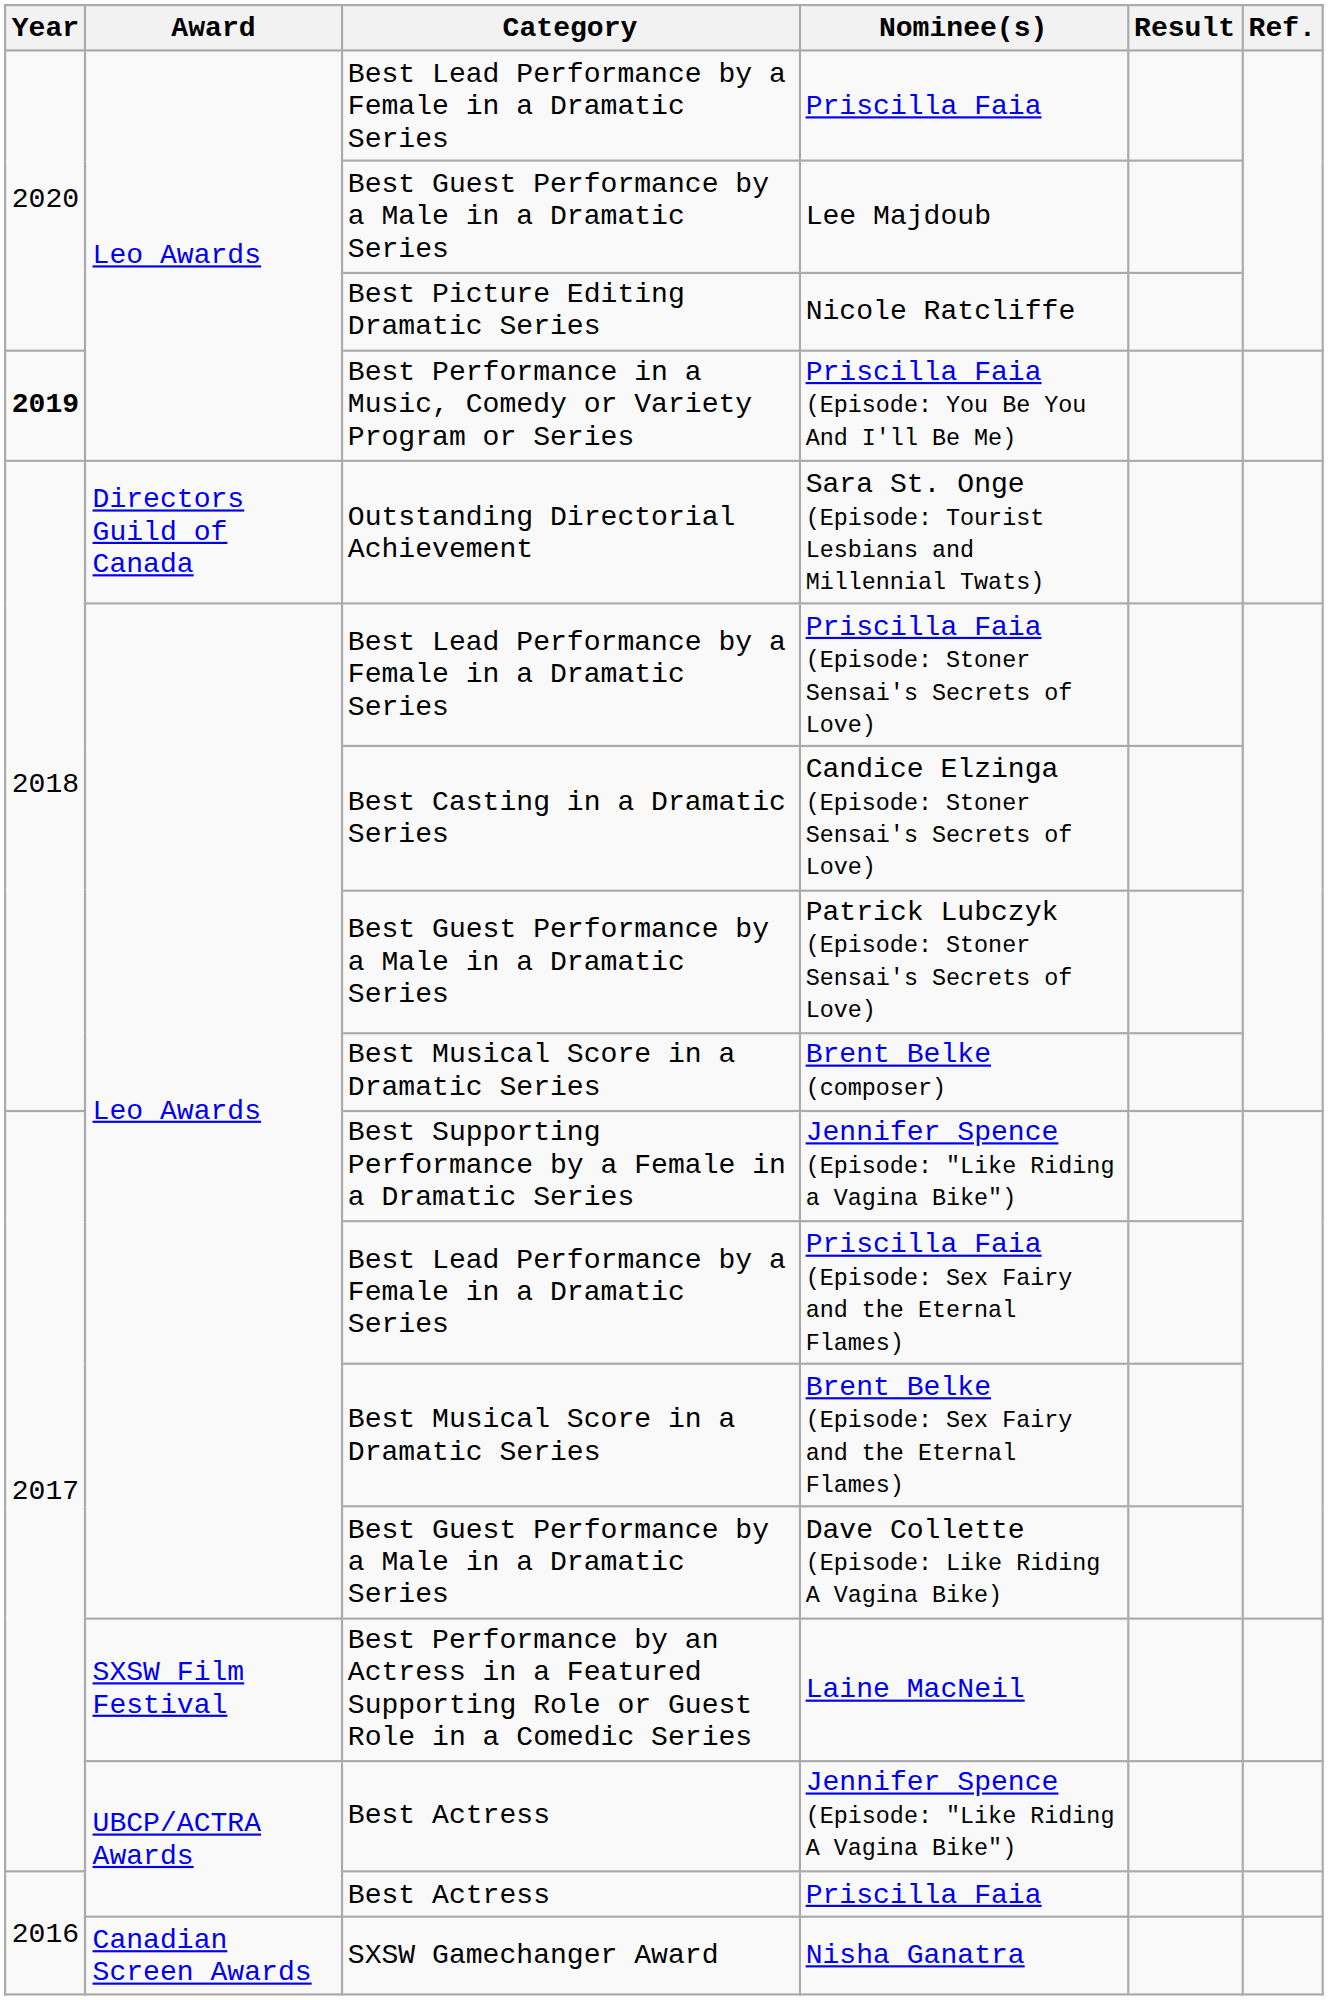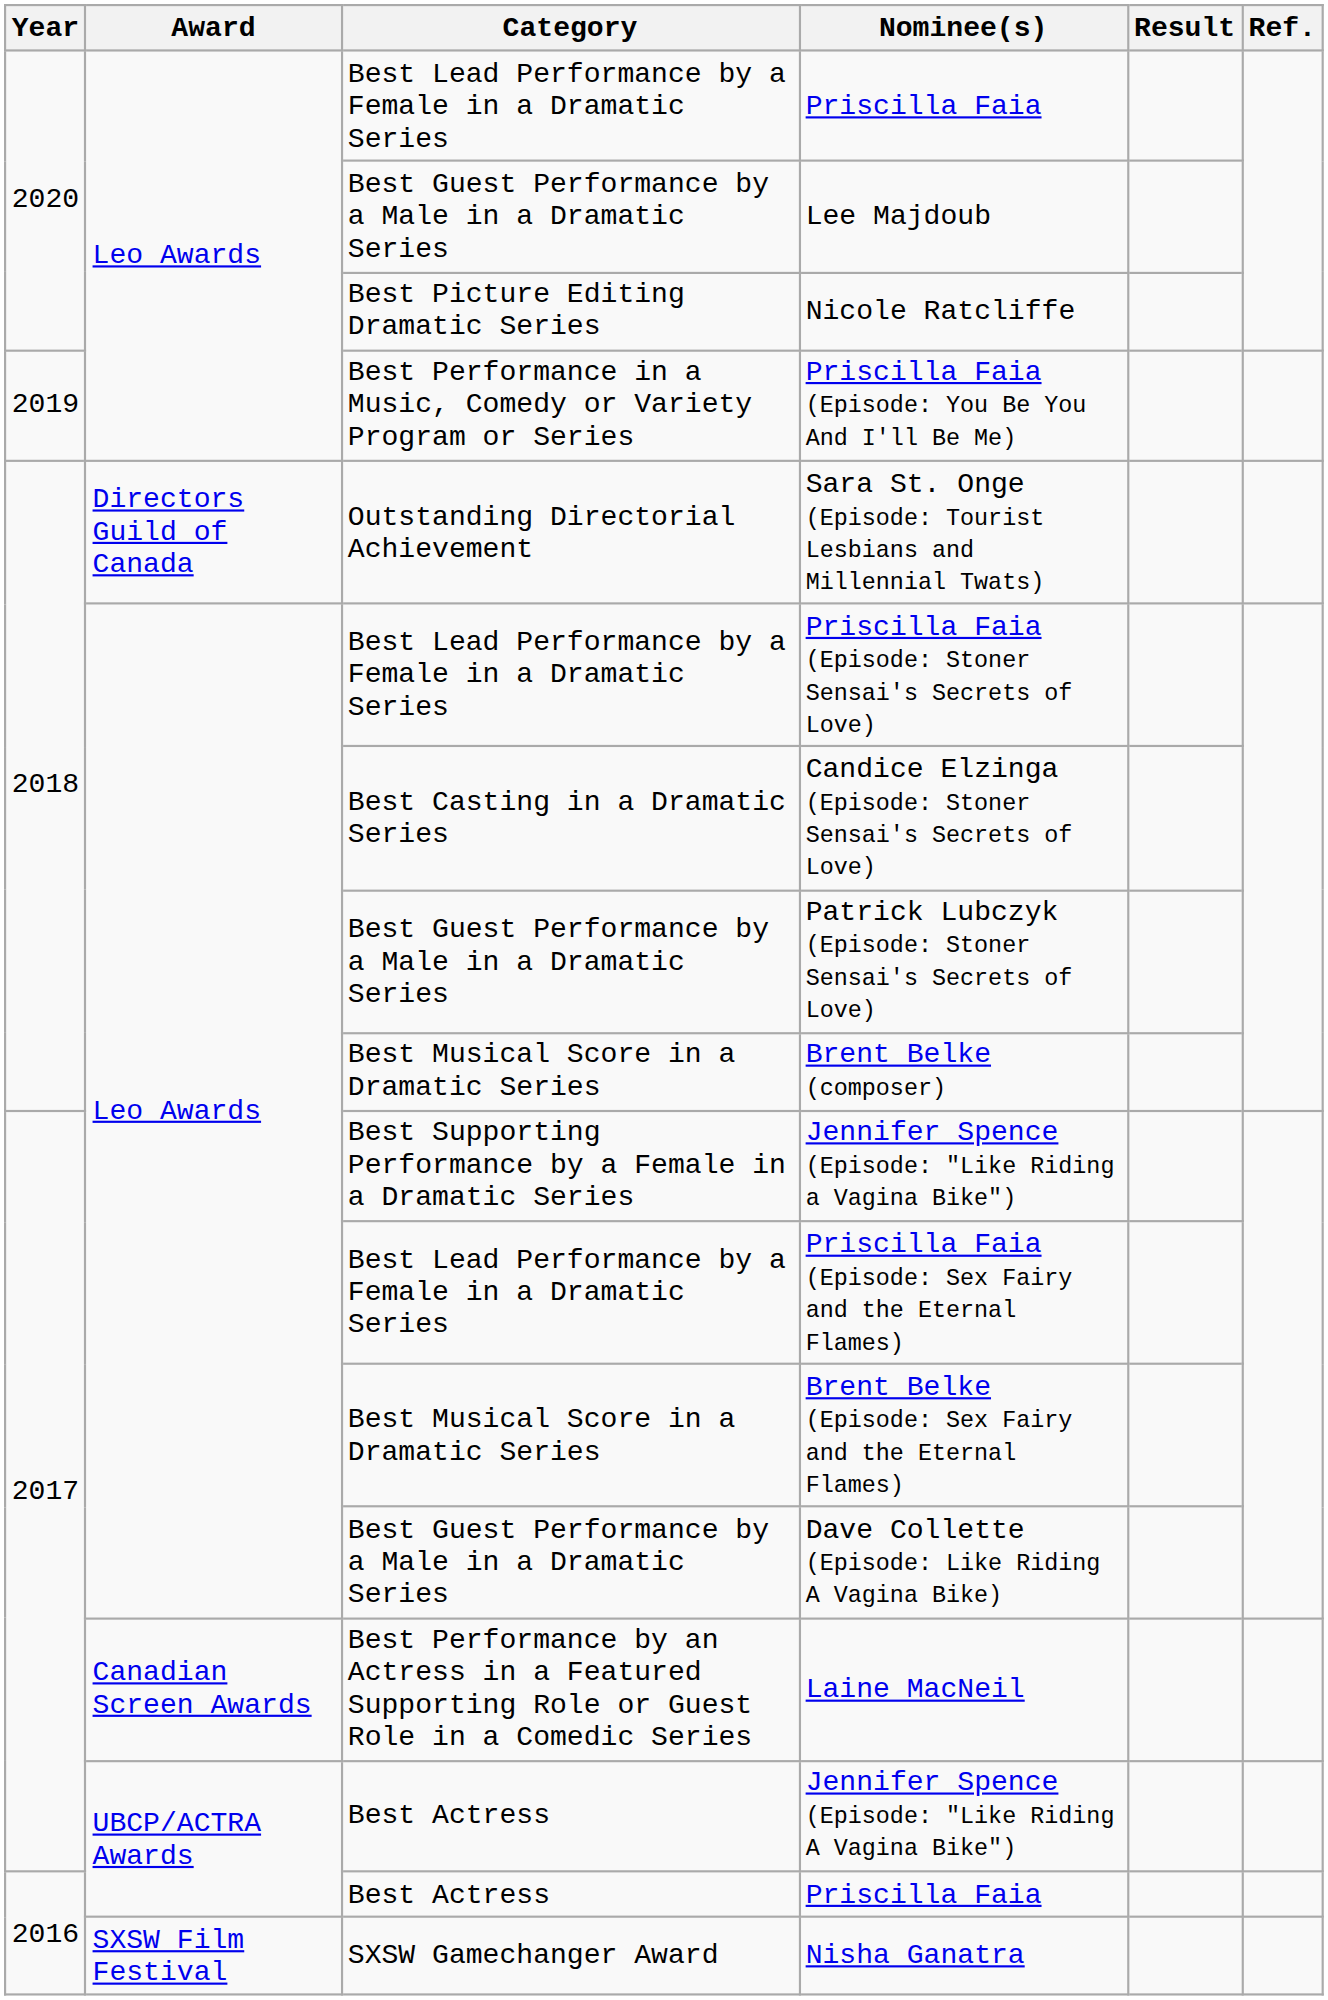 <table class="wikitable">
 <tr>
 <th>Year</th>
 <th>Award</th>
 <th>Category</th>
 <th>Nominee(s)</th>
 <th>Result</th>
 <th>Ref.</th>
 </tr>
 <tr>
 <td rowspan="3">2020</td>
 <td rowspan="4"><a href='#'>Leo Awards</a></td>
 <td>Best Lead Performance by a Female in a Dramatic Series</td>
 <td><a href='#'>Priscilla Faia</a></td>
 <td></td>
 <td rowspan="3"></td>
 </tr>
 <tr>
 <td>Best Guest Performance by a Male in a Dramatic Series</td>
 <td>Lee Majdoub</td>
 <td></td>
 </tr>
 <tr>
 <td>Best Picture Editing Dramatic Series</td>
 <td>Nicole Ratcliffe</td>
 <td></td>
 </tr>
 <tr>
-<td><strong>2019</strong></td>
+<td>2019</td>
 <td>Best Performance in a Music, Comedy or Variety Program or Series</td>
 <td><a href='#'>Priscilla Faia</a><br><small>(Episode: You Be You And I'll Be Me)</small></td>
 <td></td>
 <td></td>
 </tr>
 <tr>
 <td rowspan="5">2018</td>
 <td><a href='#'>Directors Guild of Canada</a></td>
 <td>Outstanding Directorial Achievement</td>
 <td>Sara St. Onge<br><small>(Episode: Tourist Lesbians and Millennial Twats)</small></td>
 <td></td>
 <td></td>
 </tr>
 <tr>
 <td rowspan="8"><a href='#'>Leo Awards</a></td>
 <td>Best Lead Performance by a Female in a Dramatic Series</td>
 <td><a href='#'>Priscilla Faia</a><br><small>(Episode: Stoner Sensai's Secrets of Love)</small></td>
 <td></td>
 <td rowspan="4"></td>
 </tr>
 <tr>
 <td>Best Casting in a Dramatic Series</td>
 <td>Candice Elzinga<br><small>(Episode: Stoner Sensai's Secrets of Love)</small></td>
 <td></td>
 </tr>
 <tr>
 <td>Best Guest Performance by a Male in a Dramatic Series</td>
 <td>Patrick Lubczyk<br><small>(Episode: Stoner Sensai's Secrets of Love)</small></td>
 <td></td>
 </tr>
 <tr>
 <td>Best Musical Score in a Dramatic Series</td>
 <td><a href='#'>Brent Belke</a> <small>(composer)</small></td>
 <td></td>
 </tr>
 <tr>
 <td rowspan="6">2017</td>
 <td>Best Supporting Performance by a Female in a Dramatic Series</td>
 <td><a href='#'>Jennifer Spence</a><br><small>(Episode: "Like Riding a Vagina Bike")</small></td>
 <td></td>
 <td rowspan="4"></td>
 </tr>
 <tr>
 <td>Best Lead Performance by a Female in a Dramatic Series</td>
 <td><a href='#'>Priscilla Faia</a><br><small>(Episode: Sex Fairy and the Eternal Flames)</small></td>
 <td></td>
 </tr>
 <tr>
 <td>Best Musical Score in a Dramatic Series</td>
 <td><a href='#'>Brent Belke</a><br><small>(Episode: Sex Fairy and the Eternal Flames)</small></td>
 <td></td>
 </tr>
 <tr>
 <td>Best Guest Performance by a Male in a Dramatic Series</td>
 <td>Dave Collette<br><small>(Episode: Like Riding A Vagina Bike)</small></td>
 <td></td>
 </tr>
 <tr>
-<td><a href='#'>SXSW Film Festival</a></td>
+<td><a href='#'>Canadian Screen Awards</a></td>
 <td>Best Performance by an Actress in a Featured<br>Supporting Role or Guest Role in a Comedic Series</td>
 <td><a href='#'>Laine MacNeil</a></td>
 <td></td>
 <td></td>
 </tr>
 <tr>
 <td rowspan="2"><a href='#'>UBCP/ACTRA Awards</a></td>
 <td>Best Actress</td>
 <td><a href='#'>Jennifer Spence</a><br><small>(Episode: "Like Riding A Vagina Bike")</small></td>
 <td></td>
 <td></td>
 </tr>
 <tr>
 <td rowspan="2">2016</td>
 <td>Best Actress</td>
 <td><a href='#'>Priscilla Faia</a></td>
 <td></td>
 <td></td>
 </tr>
 <tr>
-<td><a href='#'>Canadian Screen Awards</a></td>
+<td><a href='#'>SXSW Film Festival</a></td>
 <td>SXSW Gamechanger Award</td>
 <td><a href='#'>Nisha Ganatra</a></td>
 <td></td>
 <td></td>
 </tr>
 </table>
